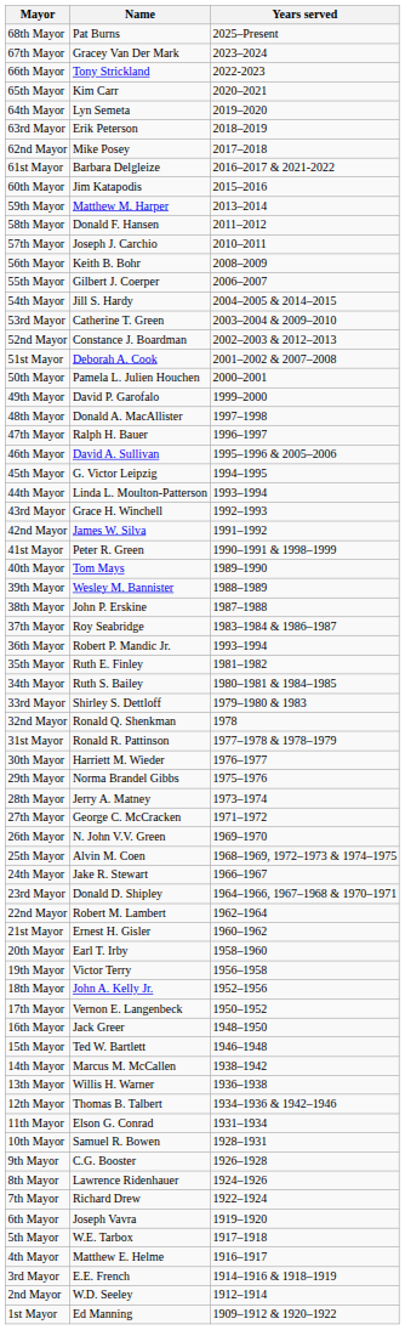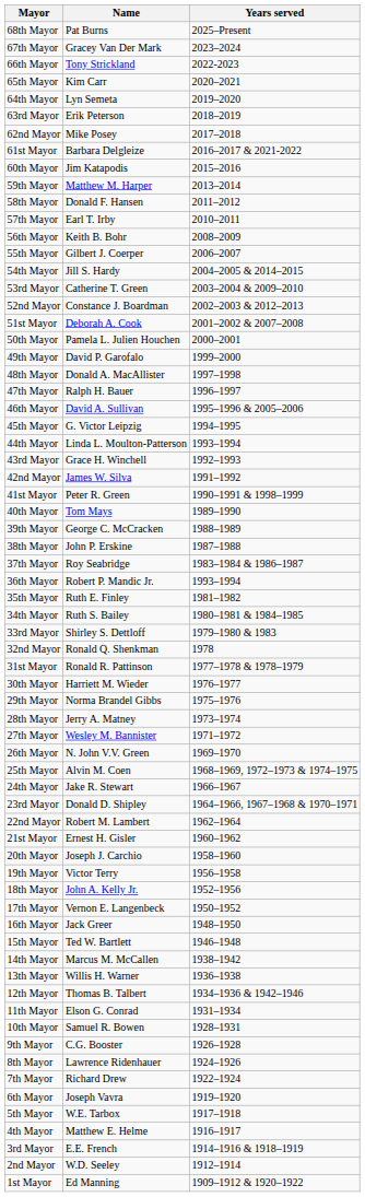 <table class="wikitable mw-collapsible mw-collapsed">
 <tr>
 <th scope="col">Mayor</th>
 <th scope="col">Name</th>
 <th scope="col">Years served</th>
 </tr>
 <tr>
 <td>68th Mayor</td>
 <td>Pat Burns</td>
 <td>2025–Present</td>
 </tr>
 <tr>
 <td>67th Mayor</td>
 <td>Gracey Van Der Mark</td>
 <td>2023–2024</td>
 </tr>
 <tr>
 <td>66th Mayor</td>
 <td><a href='#'>Tony Strickland</a></td>
 <td>2022-2023</td>
 </tr>
 <tr>
 <td>65th Mayor</td>
 <td>Kim Carr</td>
 <td>2020–2021</td>
 </tr>
 <tr>
 <td>64th Mayor</td>
 <td>Lyn Semeta</td>
 <td>2019–2020</td>
 </tr>
 <tr>
 <td>63rd Mayor</td>
 <td>Erik Peterson</td>
 <td>2018–2019</td>
 </tr>
 <tr>
 <td>62nd Mayor</td>
 <td>Mike Posey</td>
 <td>2017–2018</td>
 </tr>
 <tr>
 <td>61st Mayor</td>
 <td>Barbara Delgleize</td>
 <td>2016–2017 & 2021-2022</td>
 </tr>
 <tr>
 <td>60th Mayor</td>
 <td>Jim Katapodis</td>
 <td>2015–2016</td>
 </tr>
 <tr>
 <td>59th Mayor</td>
 <td><a href='#'>Matthew M. Harper</a></td>
 <td>2013–2014</td>
 </tr>
 <tr>
 <td>58th Mayor</td>
 <td>Donald F. Hansen</td>
 <td>2011–2012</td>
 </tr>
 <tr>
 <td>57th Mayor</td>
-<td>Joseph J. Carchio</td>
+<td>Earl T. Irby</td>
 <td>2010–2011</td>
 </tr>
 <tr>
 <td>56th Mayor</td>
 <td>Keith B. Bohr</td>
 <td>2008–2009</td>
 </tr>
 <tr>
 <td>55th Mayor</td>
 <td>Gilbert J. Coerper</td>
 <td>2006–2007</td>
 </tr>
 <tr>
 <td>54th Mayor</td>
 <td>Jill S. Hardy</td>
 <td>2004–2005 & 2014–2015</td>
 </tr>
 <tr>
 <td>53rd Mayor</td>
 <td>Catherine T. Green</td>
 <td>2003–2004 & 2009–2010</td>
 </tr>
 <tr>
 <td>52nd Mayor</td>
 <td>Constance J. Boardman</td>
 <td>2002–2003 & 2012–2013</td>
 </tr>
 <tr>
 <td>51st Mayor</td>
 <td><a href='#'>Deborah A. Cook</a></td>
 <td>2001–2002 & 2007–2008</td>
 </tr>
 <tr>
 <td>50th Mayor</td>
 <td>Pamela L. Julien Houchen</td>
 <td>2000–2001</td>
 </tr>
 <tr>
 <td>49th Mayor</td>
 <td>David P. Garofalo</td>
 <td>1999–2000</td>
 </tr>
 <tr>
 <td>48th Mayor</td>
 <td>Donald A. MacAllister</td>
 <td>1997–1998</td>
 </tr>
 <tr>
 <td>47th Mayor</td>
 <td>Ralph H. Bauer</td>
 <td>1996–1997</td>
 </tr>
 <tr>
 <td>46th Mayor</td>
 <td><a href='#'>David A. Sullivan</a></td>
 <td>1995–1996 & 2005–2006</td>
 </tr>
 <tr>
 <td>45th Mayor</td>
 <td>G. Victor Leipzig</td>
 <td>1994–1995</td>
 </tr>
 <tr>
 <td>44th Mayor</td>
 <td>Linda L. Moulton-Patterson</td>
 <td>1993–1994</td>
 </tr>
 <tr>
 <td>43rd Mayor</td>
 <td>Grace H. Winchell</td>
 <td>1992–1993</td>
 </tr>
 <tr>
 <td>42nd Mayor</td>
 <td><a href='#'>James W. Silva</a></td>
 <td>1991–1992</td>
 </tr>
 <tr>
 <td>41st Mayor</td>
 <td>Peter R. Green</td>
 <td>1990–1991 & 1998–1999</td>
 </tr>
 <tr>
 <td>40th Mayor</td>
 <td><a href='#'>Tom Mays</a></td>
 <td>1989–1990</td>
 </tr>
 <tr>
 <td>39th Mayor</td>
-<td><a href='#'>Wesley M. Bannister</a></td>
+<td>George C. McCracken</td>
 <td>1988–1989</td>
 </tr>
 <tr>
 <td>38th Mayor</td>
 <td>John P. Erskine</td>
 <td>1987–1988</td>
 </tr>
 <tr>
 <td>37th Mayor</td>
 <td>Roy Seabridge</td>
 <td>1983–1984 & 1986–1987</td>
 </tr>
 <tr>
 <td>36th Mayor</td>
 <td>Robert P. Mandic Jr.</td>
 <td>1993–1994</td>
 </tr>
 <tr>
 <td>35th Mayor</td>
 <td>Ruth E. Finley</td>
 <td>1981–1982</td>
 </tr>
 <tr>
 <td>34th Mayor</td>
 <td>Ruth S. Bailey</td>
 <td>1980–1981 & 1984–1985</td>
 </tr>
 <tr>
 <td>33rd Mayor</td>
 <td>Shirley S. Dettloff</td>
 <td>1979–1980 & 1983</td>
 </tr>
 <tr>
 <td>32nd Mayor</td>
 <td>Ronald Q. Shenkman</td>
 <td>1978</td>
 </tr>
 <tr>
 <td>31st Mayor</td>
 <td>Ronald R. Pattinson</td>
 <td>1977–1978 & 1978–1979</td>
 </tr>
 <tr>
 <td>30th Mayor</td>
 <td>Harriett M. Wieder</td>
 <td>1976–1977</td>
 </tr>
 <tr>
 <td>29th Mayor</td>
 <td>Norma Brandel Gibbs</td>
 <td>1975–1976</td>
 </tr>
 <tr>
 <td>28th Mayor</td>
 <td>Jerry A. Matney</td>
 <td>1973–1974</td>
 </tr>
 <tr>
 <td>27th Mayor</td>
-<td>George C. McCracken</td>
+<td><a href='#'>Wesley M. Bannister</a></td>
 <td>1971–1972</td>
 </tr>
 <tr>
 <td>26th Mayor</td>
 <td>N. John V.V. Green</td>
 <td>1969–1970</td>
 </tr>
 <tr>
 <td>25th Mayor</td>
 <td>Alvin M. Coen</td>
 <td>1968–1969, 1972–1973 & 1974–1975</td>
 </tr>
 <tr>
 <td>24th Mayor</td>
 <td>Jake R. Stewart</td>
 <td>1966–1967</td>
 </tr>
 <tr>
 <td>23rd Mayor</td>
 <td>Donald D. Shipley</td>
 <td>1964–1966, 1967–1968 & 1970–1971</td>
 </tr>
 <tr>
 <td>22nd Mayor</td>
 <td>Robert M. Lambert</td>
 <td>1962–1964</td>
 </tr>
 <tr>
 <td>21st Mayor</td>
 <td>Ernest H. Gisler</td>
 <td>1960–1962</td>
 </tr>
 <tr>
 <td>20th Mayor</td>
-<td>Earl T. Irby</td>
+<td>Joseph J. Carchio</td>
 <td>1958–1960</td>
 </tr>
 <tr>
 <td>19th Mayor</td>
 <td>Victor Terry</td>
 <td>1956–1958</td>
 </tr>
 <tr>
 <td>18th Mayor</td>
 <td><a href='#'>John A. Kelly Jr.</a></td>
 <td>1952–1956</td>
 </tr>
 <tr>
 <td>17th Mayor</td>
 <td>Vernon E. Langenbeck</td>
 <td>1950–1952</td>
 </tr>
 <tr>
 <td>16th Mayor</td>
 <td>Jack Greer</td>
 <td>1948–1950</td>
 </tr>
 <tr>
 <td>15th Mayor</td>
 <td>Ted W. Bartlett</td>
 <td>1946–1948</td>
 </tr>
 <tr>
 <td>14th Mayor</td>
 <td>Marcus M. McCallen</td>
 <td>1938–1942</td>
 </tr>
 <tr>
 <td>13th Mayor</td>
 <td>Willis H. Warner</td>
 <td>1936–1938</td>
 </tr>
 <tr>
 <td>12th Mayor</td>
 <td>Thomas B. Talbert</td>
 <td>1934–1936 & 1942–1946</td>
 </tr>
 <tr>
 <td>11th Mayor</td>
 <td>Elson G. Conrad</td>
 <td>1931–1934</td>
 </tr>
 <tr>
 <td>10th Mayor</td>
 <td>Samuel R. Bowen</td>
 <td>1928–1931</td>
 </tr>
 <tr>
 <td>9th Mayor</td>
 <td>C.G. Booster</td>
 <td>1926–1928</td>
 </tr>
 <tr>
 <td>8th Mayor</td>
 <td>Lawrence Ridenhauer</td>
 <td>1924–1926</td>
 </tr>
 <tr>
 <td>7th Mayor</td>
 <td>Richard Drew</td>
 <td>1922–1924</td>
 </tr>
 <tr>
 <td>6th Mayor</td>
 <td>Joseph Vavra</td>
 <td>1919–1920</td>
 </tr>
 <tr>
 <td>5th Mayor</td>
 <td>W.E. Tarbox</td>
 <td>1917–1918</td>
 </tr>
 <tr>
 <td>4th Mayor</td>
 <td>Matthew E. Helme</td>
 <td>1916–1917</td>
 </tr>
 <tr>
 <td>3rd Mayor</td>
 <td>E.E. French</td>
 <td>1914–1916 & 1918–1919</td>
 </tr>
 <tr>
 <td>2nd Mayor</td>
 <td>W.D. Seeley</td>
 <td>1912–1914</td>
 </tr>
 <tr>
 <td>1st Mayor</td>
 <td>Ed Manning</td>
 <td>1909–1912 & 1920–1922</td>
 </tr>
 </table>
